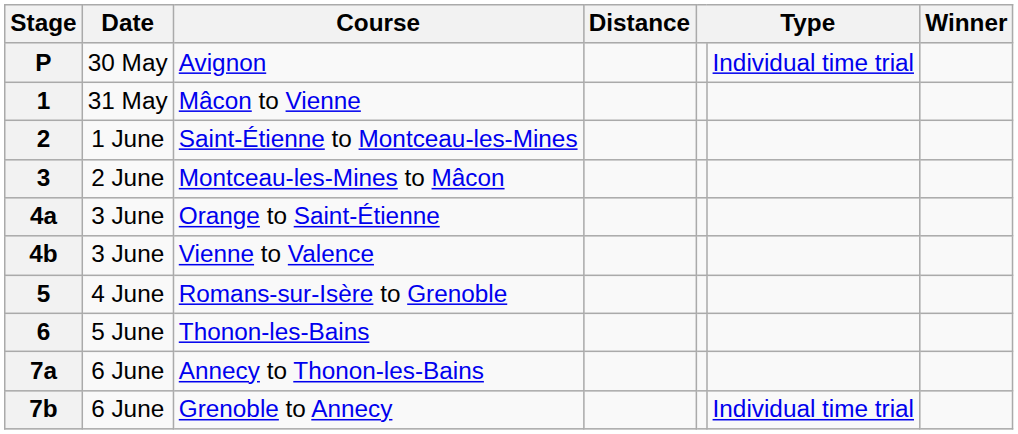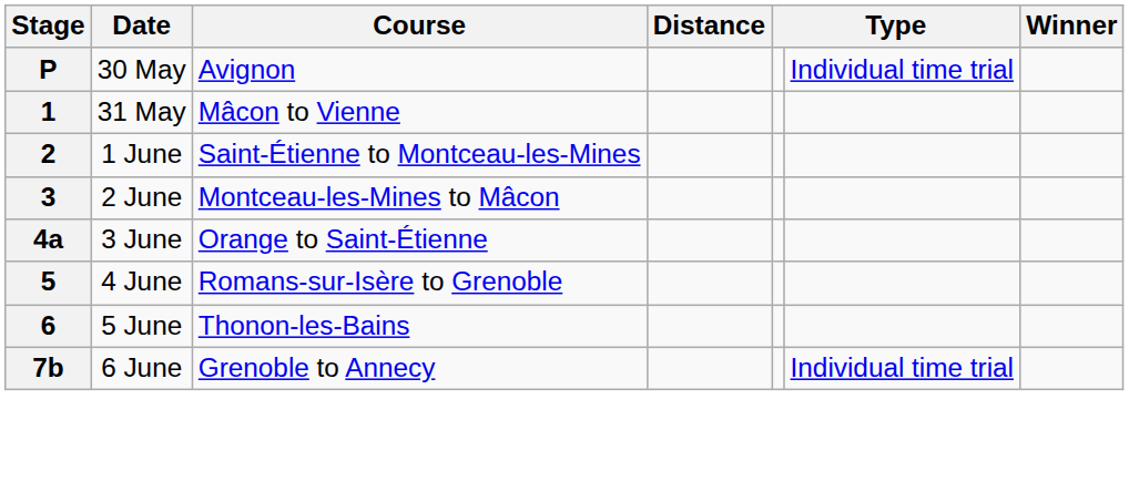 <table class="wikitable">
 <tr>
 <th>Stage</th>
 <th>Date</th>
 <th>Course</th>
 <th>Distance</th>
 <th scope="col" colspan="2">Type</th>
 <th>Winner</th>
 </tr>
 <tr>
 <th scope="row" style="text-align:center;">P</th>
 <td style="text-align:center;">30 May</td>
 <td><a href='#'>Avignon</a></td>
 <td style="text-align:center;"></td>
 <td></td>
 <td><a href='#'>Individual time trial</a></td>
 <td></td>
 </tr>
 <tr>
 <th scope="row" style="text-align:center;">1</th>
 <td style="text-align:center;">31 May</td>
 <td><a href='#'>Mâcon</a> to <a href='#'>Vienne</a></td>
 <td style="text-align:center;"></td>
 <td></td>
 <td></td>
 <td></td>
 </tr>
 <tr>
 <th scope="row" style="text-align:center;">2</th>
 <td style="text-align:center;">1 June</td>
 <td><a href='#'>Saint-Étienne</a> to <a href='#'>Montceau-les-Mines</a></td>
 <td style="text-align:center;"></td>
 <td></td>
 <td></td>
 <td></td>
 </tr>
 <tr>
 <th scope="row" style="text-align:center;">3</th>
 <td style="text-align:center;">2 June</td>
 <td><a href='#'>Montceau-les-Mines</a> to <a href='#'>Mâcon</a></td>
 <td style="text-align:center;"></td>
 <td></td>
 <td></td>
 <td></td>
 </tr>
 <tr>
 <th scope="row" style="text-align:center;">4a</th>
 <td style="text-align:center;">3 June</td>
 <td><a href='#'>Orange</a> to <a href='#'>Saint-Étienne</a></td>
 <td style="text-align:center;"></td>
 <td></td>
 <td></td>
 <td></td>
 </tr>
 <tr>
-<th scope="row" style="text-align:center;">4b</th>
-<td style="text-align:center;">3 June</td>
-<td><a href='#'>Vienne</a> to <a href='#'>Valence</a></td>
-<td style="text-align:center;"></td>
-<td></td>
-<td></td>
-<td></td>
-</tr>
-<tr>
 <th scope="row" style="text-align:center;">5</th>
 <td style="text-align:center;">4 June</td>
 <td><a href='#'>Romans-sur-Isère</a> to <a href='#'>Grenoble</a></td>
 <td style="text-align:center;"></td>
 <td></td>
 <td></td>
 <td></td>
 </tr>
 <tr>
 <th scope="row" style="text-align:center;">6</th>
 <td style="text-align:center;">5 June</td>
 <td><a href='#'>Thonon-les-Bains</a></td>
 <td style="text-align:center;"></td>
 <td></td>
 <td></td>
 <td></td>
 </tr>
 <tr>
-<th scope="row" style="text-align:center;">7a</th>
-<td style="text-align:center;">6 June</td>
-<td><a href='#'>Annecy</a> to <a href='#'>Thonon-les-Bains</a></td>
-<td style="text-align:center;"></td>
-<td></td>
-<td></td>
-<td></td>
-</tr>
-<tr>
 <th scope="row" style="text-align:center;">7b</th>
 <td style="text-align:center;">6 June</td>
 <td><a href='#'>Grenoble</a> to <a href='#'>Annecy</a></td>
 <td style="text-align:center;"></td>
 <td></td>
 <td><a href='#'>Individual time trial</a></td>
 <td></td>
 </tr>
 </table>
